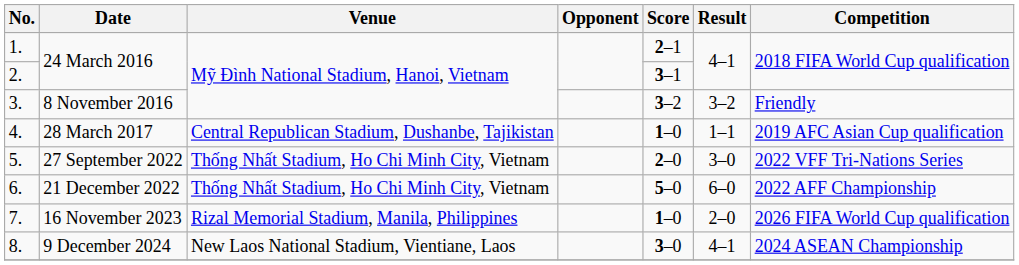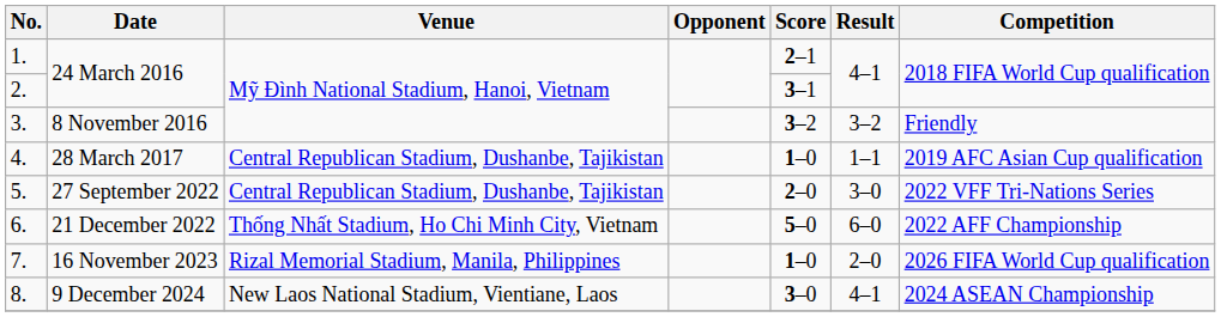 <table class="wikitable">
 <tr>
 <th>No.</th>
 <th>Date</th>
 <th>Venue</th>
 <th>Opponent</th>
 <th>Score</th>
 <th>Result</th>
 <th>Competition</th>
 </tr>
 <tr>
 <td>1.</td>
 <td rowspan="2">24 March 2016</td>
 <td rowspan=3><a href='#'>Mỹ Đình National Stadium</a>, <a href='#'>Hanoi</a>, <a href='#'>Vietnam</a></td>
 <td rowspan="2"></td>
 <td align=center><strong>2</strong>–1</td>
 <td rowspan="2" align=center>4–1</td>
 <td rowspan="2"><a href='#'>2018 FIFA World Cup qualification</a></td>
 </tr>
 <tr>
 <td>2.</td>
 <td align=center><strong>3</strong>–1</td>
 </tr>
 <tr>
 <td>3.</td>
 <td>8 November 2016</td>
 <td></td>
 <td align=center><strong>3</strong>–2</td>
 <td align=center>3–2</td>
 <td><a href='#'>Friendly</a></td>
 </tr>
 <tr>
 <td>4.</td>
 <td>28 March 2017</td>
 <td><a href='#'>Central Republican Stadium</a>, <a href='#'>Dushanbe</a>, <a href='#'>Tajikistan</a></td>
 <td></td>
 <td align=center><strong>1</strong>–0</td>
 <td align=center>1–1</td>
 <td><a href='#'>2019 AFC Asian Cup qualification</a></td>
 </tr>
 <tr>
 <td>5.</td>
 <td>27 September 2022</td>
-<td><a href='#'>Thống Nhất Stadium</a>, <a href='#'>Ho Chi Minh City</a>, Vietnam</td>
+<td><a href='#'>Central Republican Stadium</a>, <a href='#'>Dushanbe</a>, <a href='#'>Tajikistan</a></td>
 <td></td>
 <td align=center><strong>2</strong>–0</td>
 <td align=center>3–0</td>
 <td><a href='#'>2022 VFF Tri-Nations Series</a></td>
 </tr>
 <tr>
 <td>6.</td>
 <td>21 December 2022</td>
 <td><a href='#'>Thống Nhất Stadium</a>, <a href='#'>Ho Chi Minh City</a>, Vietnam</td>
 <td></td>
 <td align=center><strong>5</strong>–0</td>
 <td align=center>6–0</td>
 <td><a href='#'>2022 AFF Championship</a></td>
 </tr>
 <tr>
 <td>7.</td>
 <td>16 November 2023</td>
 <td><a href='#'>Rizal Memorial Stadium</a>, <a href='#'>Manila</a>, <a href='#'>Philippines</a></td>
 <td></td>
 <td align=center><strong>1</strong>–0</td>
 <td align=center>2–0</td>
 <td><a href='#'>2026 FIFA World Cup qualification</a></td>
 </tr>
 <tr>
 <td>8.</td>
 <td>9 December 2024</td>
 <td>New Laos National Stadium, Vientiane, Laos</td>
 <td></td>
 <td align=center><strong>3</strong>–0</td>
 <td align=center>4–1</td>
 <td><a href='#'>2024 ASEAN Championship</a></td>
 </tr>
 <tr>
 </tr>
 </table>
